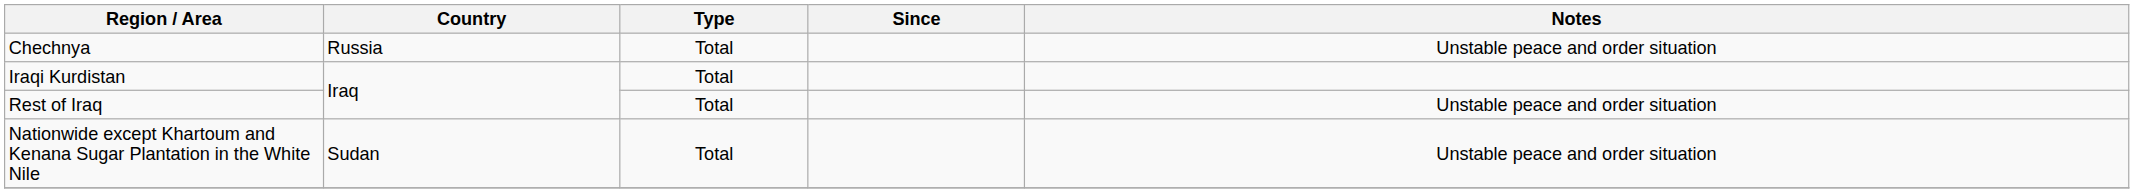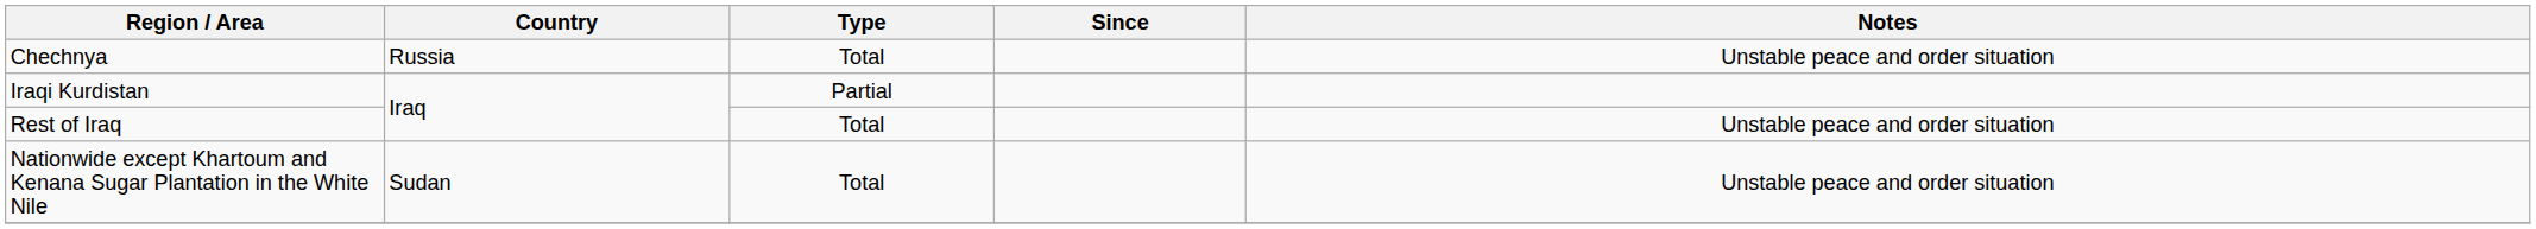 <table class="wikitable sortable" style="text-align: center; font-size:95%;" width=90%>
 <tr>
 <th width=15%>Region / Area</th>
 <th>Country</th>
 <th>Type</th>
 <th>Since</th>
 <th>Notes</th>
 </tr>
 <tr>
 <td align=left>Chechnya</td>
 <td align=left>Russia</td>
 <td>Total</td>
 <td></td>
 <td>Unstable peace and order situation</td>
 </tr>
 <tr>
 <td align=left>Iraqi Kurdistan</td>
 <td rowspan=2 align=left>Iraq</td>
-<td>Total</td>
+<td>Partial</td>
 <td></td>
 <td></td>
 </tr>
 <tr>
 <td align=left>Rest of Iraq</td>
 <td>Total</td>
 <td></td>
 <td>Unstable peace and order situation</td>
 </tr>
 <tr>
 <td align=left>Nationwide except Khartoum and Kenana Sugar Plantation in the White Nile</td>
 <td align=left>Sudan</td>
 <td>Total</td>
 <td></td>
 <td>Unstable peace and order situation</td>
 </tr>
 <tr>
 </tr>
 </table>
